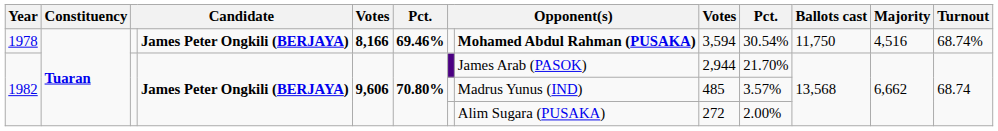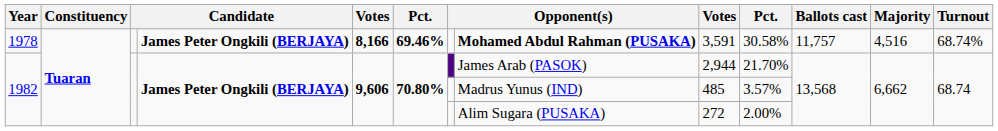 <table class="wikitable" style="margin:0.5em ; font-size:95%">
 <tr>
 <th>Year</th>
 <th>Constituency</th>
 <th colspan="2">Candidate</th>
 <th>Votes</th>
 <th>Pct.</th>
 <th colspan="2">Opponent(s)</th>
 <th>Votes</th>
 <th>Pct.</th>
 <th>Ballots cast</th>
 <th>Majority</th>
 <th>Turnout</th>
 </tr>
 <tr>
 <td><a href='#'>1978</a></td>
 <td rowspan="4"><a href='#'><strong>Tuaran</strong></a></td>
 <td></td>
 <td><strong>James Peter Ongkili (<a href='#'>BERJAYA</a>)</strong></td>
 <td><strong>8,166</strong></td>
 <td><strong>69.46%</strong></td>
 <td></td>
 <td><strong>Mohamed Abdul Rahman (<a href='#'>PUSAKA</a>)</strong></td>
-<td>3,594</td>
-<td>30.54%</td>
-<td>11,750</td>
+<td>3,591</td>
+<td>30.58%</td>
+<td>11,757</td>
 <td>4,516</td>
 <td>68.74%</td>
 </tr>
 <tr>
 <td rowspan="3"><a href='#'>1982</a></td>
 <td rowspan="3" ></td>
 <td rowspan="3"><strong>James Peter Ongkili (<a href='#'>BERJAYA</a>)</strong></td>
 <td rowspan="3"><strong>9,606</strong></td>
 <td rowspan="3"><strong>70.80%</strong></td>
 <td bgcolor= indigo></td>
 <td>James Arab (<a href='#'>PASOK</a>)</td>
 <td>2,944</td>
 <td>21.70%</td>
 <td rowspan="3">13,568</td>
 <td rowspan="3">6,662</td>
 <td rowspan="3">68.74</td>
 </tr>
 <tr>
 <td></td>
 <td>Madrus Yunus (<a href='#'>IND</a>)</td>
 <td>485</td>
 <td>3.57%</td>
 </tr>
 <tr>
 <td></td>
 <td>Alim Sugara (<a href='#'>PUSAKA</a>)</td>
 <td>272</td>
 <td>2.00%</td>
 </tr>
 </table>
